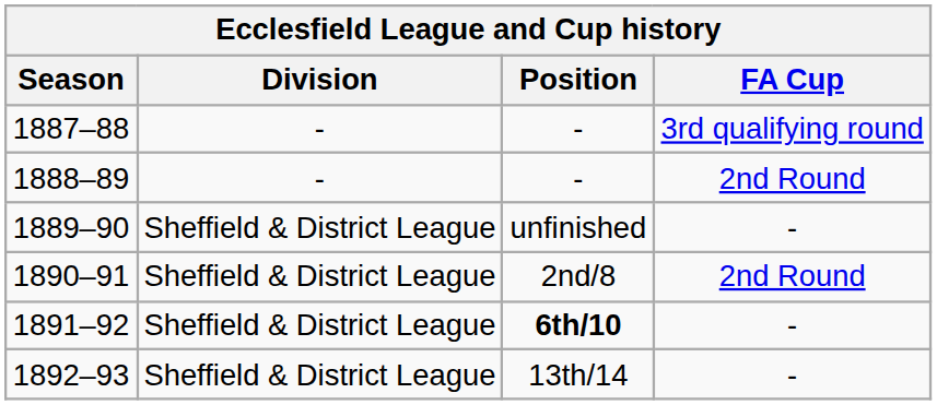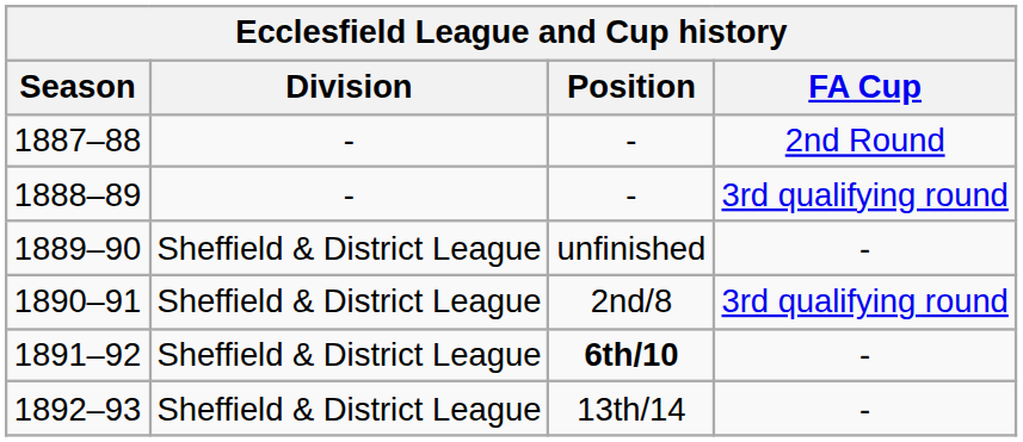 <table class="wikitable collapsible" style="text-align:center;font-size:75%">
 <tr>
 <th colspan="4"><strong>Ecclesfield League and Cup history</strong></th>
 </tr>
 <tr>
 <th>Season</th>
 <th>Division</th>
 <th>Position</th>
 <th><a href='#'>FA Cup</a></th>
 </tr>
 <tr>
 <td>1887–88</td>
 <td>-</td>
 <td>-</td>
-<td><a href='#'>3rd qualifying round</a></td>
+<td><a href='#'>2nd Round</a></td>
 </tr>
 <tr>
 <td>1888–89</td>
 <td>-</td>
 <td>-</td>
-<td><a href='#'>2nd Round</a></td>
+<td><a href='#'>3rd qualifying round</a></td>
 </tr>
 <tr>
 <td>1889–90</td>
 <td>Sheffield & District League</td>
 <td>unfinished</td>
 <td>-</td>
 </tr>
 <tr>
 <td>1890–91</td>
 <td>Sheffield & District League</td>
 <td>2nd/8</td>
-<td><a href='#'>2nd Round</a></td>
+<td><a href='#'>3rd qualifying round</a></td>
 </tr>
 <tr>
 <td>1891–92</td>
 <td>Sheffield & District League</td>
 <td><strong>6th/10</strong></td>
 <td>-</td>
 </tr>
 <tr>
 <td>1892–93</td>
 <td>Sheffield & District League</td>
 <td>13th/14</td>
 <td>-</td>
 </tr>
 </table>
